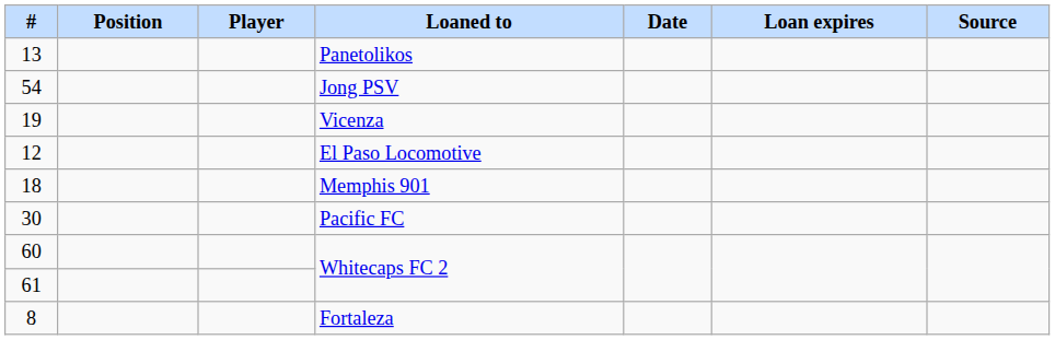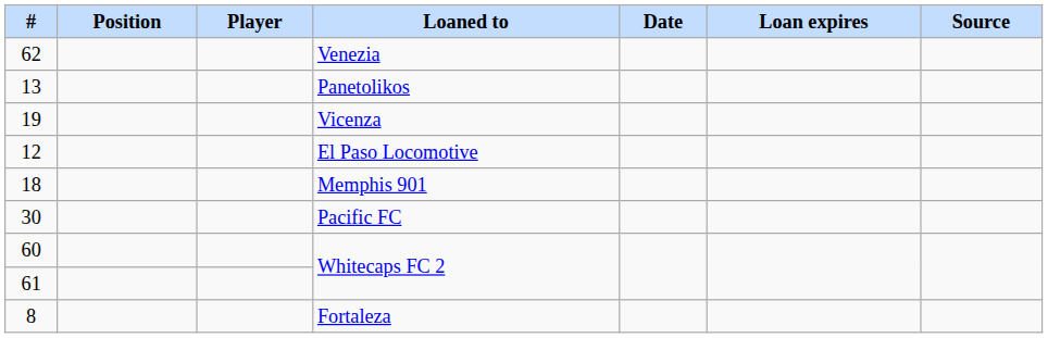 <table class="wikitable sortable" style="width:90%; text-align:center; font-size:95%; text-align:left;">
 <tr>
 <th style="background:#c2ddff;">#</th>
 <th style="background:#c2ddff;">Position</th>
 <th style="background:#c2ddff;">Player</th>
 <th style="background:#c2ddff;">Loaned to</th>
 <th style="background:#c2ddff;">Date</th>
 <th style="background:#c2ddff;">Loan expires</th>
 <th style="background:#c2ddff;">Source</th>
 </tr>
 <tr>
-<td align=center>13</td>
+<td align=center>62</td>
 <td align=center></td>
 <td></td>
-<td> <a href='#'>Panetolikos</a></td>
+<td> <a href='#'>Venezia</a></td>
 <td></td>
 <td></td>
 <td></td>
 </tr>
 <tr>
-<td align=center>54</td>
+<td align=center>13</td>
 <td align=center></td>
 <td></td>
-<td> <a href='#'>Jong PSV</a></td>
+<td> <a href='#'>Panetolikos</a></td>
 <td></td>
 <td></td>
 <td></td>
 </tr>
 <tr>
 <td align=center>19</td>
 <td align=center></td>
 <td></td>
 <td> <a href='#'>Vicenza</a></td>
 <td></td>
 <td></td>
 <td></td>
 </tr>
 <tr>
 <td align=center>12</td>
 <td align=center></td>
 <td></td>
 <td> <a href='#'>El Paso Locomotive</a></td>
 <td></td>
 <td></td>
 <td></td>
 </tr>
 <tr>
 <td align=center>18</td>
 <td align=center></td>
 <td></td>
 <td> <a href='#'>Memphis 901</a></td>
 <td></td>
 <td></td>
 <td></td>
 </tr>
 <tr>
 <td align=center>30</td>
 <td align=center></td>
 <td></td>
 <td> <a href='#'>Pacific FC</a></td>
 <td></td>
 <td></td>
 <td></td>
 </tr>
 <tr>
 <td align=center>60</td>
 <td align=center></td>
 <td></td>
 <td rowspan=2> <a href='#'>Whitecaps FC 2</a></td>
 <td rowspan=2></td>
 <td rowspan=2></td>
 <td rowspan=2></td>
 </tr>
 <tr>
 <td align=center>61</td>
 <td align=center></td>
 <td></td>
 </tr>
 <tr>
 <td align=center>8</td>
 <td align=center></td>
 <td></td>
 <td> <a href='#'>Fortaleza</a></td>
 <td></td>
 <td></td>
 <td></td>
 </tr>
 </table>
